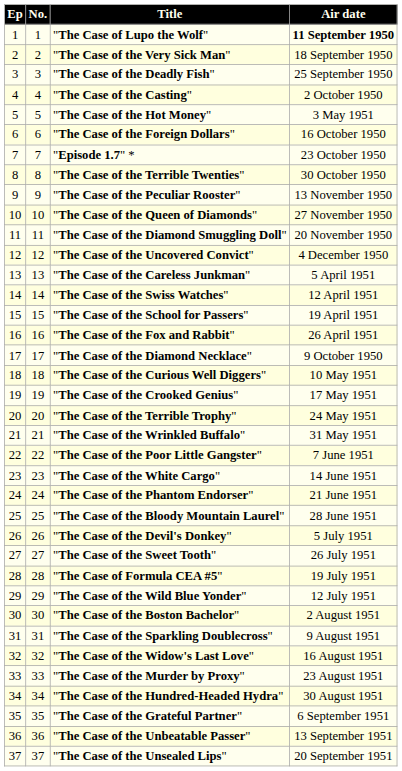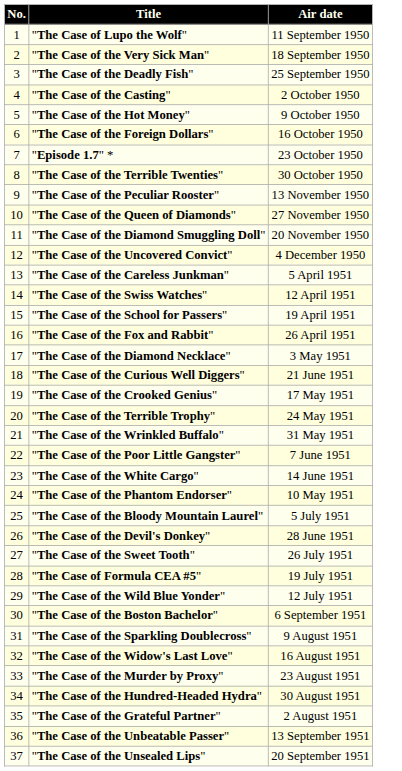 <table class=wikitable style="text-align:center; background:#FFFFEE">
 <tr style="color:#FFFFEE">
-<th style="background:#000000">Ep</th>
 <th style="background:#000000">No.</th>
 <th style="background:#000000">Title</th>
 <th style="background:#000000">Air date</th>
 </tr>
 <tr>
 <td>1</td>
-<td>1</td>
 <td align="left">"<strong>The Case of Lupo the Wolf</strong>"</td>
-<td><strong>11 September 1950</strong></td>
+<td>11 September 1950</td>
 </tr>
 <tr bgcolor="FFFFDE">
-<td>2</td>
 <td>2</td>
 <td align="left">"<strong>The Case of the Very Sick Man</strong>"</td>
 <td>18 September 1950</td>
 </tr>
 <tr>
 <td>3</td>
-<td>3</td>
 <td align="left">"<strong>The Case of the Deadly Fish</strong>"</td>
 <td>25 September 1950</td>
 </tr>
 <tr bgcolor="FFFFDE">
-<td>4</td>
 <td>4</td>
 <td align="left">"<strong>The Case of the Casting</strong>"</td>
 <td>2 October 1950</td>
 </tr>
 <tr>
 <td>5</td>
-<td>5</td>
 <td align="left">"<strong>The Case of the Hot Money</strong>"</td>
-<td>3 May 1951</td>
+<td>9 October 1950</td>
 </tr>
 <tr bgcolor="FFFFDE">
-<td>6</td>
 <td>6</td>
 <td align="left">"<strong>The Case of the Foreign Dollars</strong>"</td>
 <td>16 October 1950</td>
 </tr>
 <tr>
 <td>7</td>
-<td>7</td>
 <td align="left">"<strong>Episode 1.7</strong>" *</td>
 <td>23 October 1950</td>
 </tr>
 <tr bgcolor="FFFFDE">
-<td>8</td>
 <td>8</td>
 <td align="left">"<strong>The Case of the Terrible Twenties</strong>"</td>
 <td>30 October 1950</td>
 </tr>
 <tr>
 <td>9</td>
-<td>9</td>
 <td align="left">"<strong>The Case of the Peculiar Rooster</strong>"</td>
 <td>13 November 1950</td>
 </tr>
 <tr bgcolor="FFFFDE">
-<td>10</td>
 <td>10</td>
 <td align="left">"<strong>The Case of the Queen of Diamonds</strong>"</td>
 <td>27 November 1950</td>
 </tr>
 <tr>
 <td>11</td>
-<td>11</td>
 <td align="left">"<strong>The Case of the Diamond Smuggling Doll</strong>"</td>
 <td>20 November 1950</td>
 </tr>
 <tr bgcolor="FFFFDE">
-<td>12</td>
 <td>12</td>
 <td align="left">"<strong>The Case of the Uncovered Convict</strong>"</td>
 <td>4 December 1950</td>
 </tr>
 <tr>
 <td>13</td>
-<td>13</td>
 <td align="left">"<strong>The Case of the Careless Junkman</strong>"</td>
 <td>5 April 1951</td>
 </tr>
 <tr bgcolor="FFFFDE">
-<td>14</td>
 <td>14</td>
 <td align="left">"<strong>The Case of the Swiss Watches</strong>"</td>
 <td>12 April 1951</td>
 </tr>
 <tr>
 <td>15</td>
-<td>15</td>
 <td align="left">"<strong>The Case of the School for Passers</strong>"</td>
 <td>19 April 1951</td>
 </tr>
 <tr bgcolor="FFFFDE">
-<td>16</td>
 <td>16</td>
 <td align="left">"<strong>The Case of the Fox and Rabbit</strong>"</td>
 <td>26 April 1951</td>
 </tr>
 <tr>
 <td>17</td>
-<td>17</td>
 <td align="left">"<strong>The Case of the Diamond Necklace</strong>"</td>
-<td>9 October 1950</td>
+<td>3 May 1951</td>
 </tr>
 <tr bgcolor="FFFFDE">
 <td>18</td>
-<td>18</td>
 <td align="left">"<strong>The Case of the Curious Well Diggers</strong>"</td>
-<td>10 May 1951</td>
+<td>21 June 1951</td>
 </tr>
 <tr>
-<td>19</td>
 <td>19</td>
 <td align="left">"<strong>The Case of the Crooked Genius</strong>"</td>
 <td>17 May 1951</td>
 </tr>
 <tr bgcolor="FFFFDE">
 <td>20</td>
-<td>20</td>
 <td align="left">"<strong>The Case of the Terrible Trophy</strong>"</td>
 <td>24 May 1951</td>
 </tr>
 <tr>
-<td>21</td>
 <td>21</td>
 <td align="left">"<strong>The Case of the Wrinkled Buffalo</strong>"</td>
 <td>31 May 1951</td>
 </tr>
 <tr bgcolor="FFFFDE">
 <td>22</td>
-<td>22</td>
 <td align="left">"<strong>The Case of the Poor Little Gangster</strong>"</td>
 <td>7 June 1951</td>
 </tr>
 <tr>
-<td>23</td>
 <td>23</td>
 <td align="left">"<strong>The Case of the White Cargo</strong>"</td>
 <td>14 June 1951</td>
 </tr>
 <tr bgcolor="FFFFDE">
 <td>24</td>
-<td>24</td>
 <td align="left">"<strong>The Case of the Phantom Endorser</strong>"</td>
-<td>21 June 1951</td>
+<td>10 May 1951</td>
 </tr>
 <tr>
 <td>25</td>
-<td>25</td>
 <td align="left">"<strong>The Case of the Bloody Mountain Laurel</strong>"</td>
-<td>28 June 1951</td>
+<td>5 July 1951</td>
 </tr>
 <tr bgcolor="FFFFDE">
 <td>26</td>
-<td>26</td>
 <td align="left">"<strong>The Case of the Devil's Donkey</strong>"</td>
-<td>5 July 1951</td>
+<td>28 June 1951</td>
 </tr>
 <tr>
-<td>27</td>
 <td>27</td>
 <td align="left">"<strong>The Case of the Sweet Tooth</strong>"</td>
 <td>26 July 1951</td>
 </tr>
 <tr bgcolor="FFFFDE">
 <td>28</td>
-<td>28</td>
 <td align="left">"<strong>The Case of Formula CEA #5</strong>"</td>
 <td>19 July 1951</td>
 </tr>
 <tr>
-<td>29</td>
 <td>29</td>
 <td align="left">"<strong>The Case of the Wild Blue Yonder</strong>"</td>
 <td>12 July 1951</td>
 </tr>
 <tr bgcolor="FFFFDE">
 <td>30</td>
-<td>30</td>
 <td align="left">"<strong>The Case of the Boston Bachelor</strong>"</td>
-<td>2 August 1951</td>
+<td>6 September 1951</td>
 </tr>
 <tr>
-<td>31</td>
 <td>31</td>
 <td align="left">"<strong>The Case of the Sparkling Doublecross</strong>"</td>
 <td>9 August 1951</td>
 </tr>
 <tr bgcolor="FFFFDE">
 <td>32</td>
-<td>32</td>
 <td align="left">"<strong>The Case of the Widow's Last Love</strong>"</td>
 <td>16 August 1951</td>
 </tr>
 <tr>
-<td>33</td>
 <td>33</td>
 <td align="left">"<strong>The Case of the Murder by Proxy</strong>"</td>
 <td>23 August 1951</td>
 </tr>
 <tr bgcolor="FFFFDE">
 <td>34</td>
-<td>34</td>
 <td align="left">"<strong>The Case of the Hundred-Headed Hydra</strong>"</td>
 <td>30 August 1951</td>
 </tr>
 <tr>
 <td>35</td>
-<td>35</td>
 <td align="left">"<strong>The Case of the Grateful Partner</strong>"</td>
-<td>6 September 1951</td>
+<td>2 August 1951</td>
 </tr>
 <tr bgcolor="FFFFDE">
-<td>36</td>
 <td>36</td>
 <td align="left">"<strong>The Case of the Unbeatable Passer</strong>"</td>
 <td>13 September 1951</td>
 </tr>
 <tr>
 <td>37</td>
-<td>37</td>
 <td align="left">"<strong>The Case of the Unsealed Lips</strong>"</td>
 <td>20 September 1951</td>
 </tr>
 </table>
